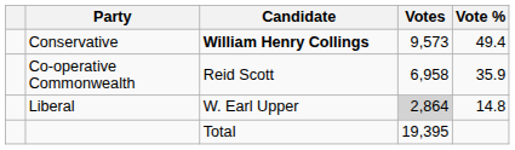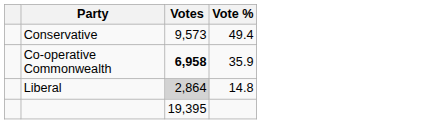 <table class="wikitable">
 <tr>
 <th></th>
 <th scope="col" width="175">Party</th>
-<th scope="col" width="200">Candidate</th>
 <th>Votes</th>
 <th>Vote %</th>
 </tr>
 <tr>
 <td>   </td>
 <td>Conservative</td>
-<td><strong>William Henry Collings</strong></td>
 <td align=right>9,573</td>
 <td align=right>49.4</td>
 </tr>
 <tr |>
 <td>   </td>
 <td>Co-operative Commonwealth</td>
-<td>Reid Scott</td>
-<td align=right>6,958</td>
+<td align=right><strong>6,958</strong></td>
 <td align=right>35.9</td>
 </tr>
 <tr |>
 <td>   </td>
 <td>Liberal</td>
-<td>W. Earl Upper</td>
 <td align=right style="background: lightgrey;">2,864</td>
 <td align=right>14.8</td>
 </tr>
 <tr |>
 <td></td>
 <td></td>
-<td>Total</td>
 <td align=right>19,395</td>
 <td></td>
 </tr>
 </table>
